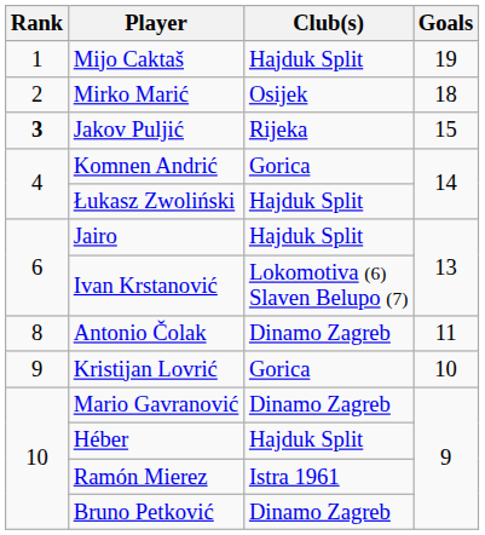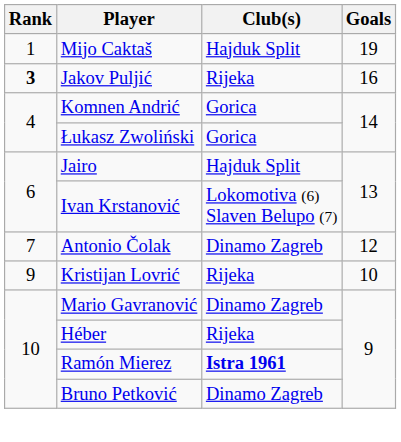 <table class="wikitable" style="text-align:center">
 <tr>
 <th>Rank</th>
 <th>Player</th>
 <th>Club(s)</th>
 <th>Goals</th>
 </tr>
 <tr>
 <td>1</td>
 <td align="left"> <a href='#'>Mijo Caktaš</a></td>
 <td align="left"><a href='#'>Hajduk Split</a></td>
 <td>19</td>
 </tr>
 <tr>
-<td>2</td>
-<td align="left"> <a href='#'>Mirko Marić</a></td>
-<td align="left"><a href='#'>Osijek</a></td>
-<td>18</td>
-</tr>
-<tr>
 <td><strong>3</strong></td>
 <td align="left"> <a href='#'>Jakov Puljić</a></td>
 <td align="left"><a href='#'>Rijeka</a></td>
-<td>15</td>
+<td>16</td>
 </tr>
 <tr>
 <td rowspan=2>4</td>
 <td align="left"> <a href='#'>Komnen Andrić</a></td>
 <td align="left"><a href='#'>Gorica</a></td>
 <td rowspan=2>14</td>
 </tr>
 <tr>
 <td align="left"> <a href='#'>Łukasz Zwoliński</a></td>
-<td align="left"><a href='#'>Hajduk Split</a></td>
+<td align="left"><a href='#'>Gorica</a></td>
 </tr>
 <tr>
 <td rowspan=2>6</td>
 <td align="left"> <a href='#'>Jairo</a></td>
 <td align="left"><a href='#'>Hajduk Split</a></td>
 <td rowspan=2>13</td>
 </tr>
 <tr>
 <td align="left"> <a href='#'>Ivan Krstanović</a></td>
 <td align="left"><a href='#'>Lokomotiva</a> <small>(6)</small><br><a href='#'>Slaven Belupo</a> <small>(7)</small></td>
 </tr>
 <tr>
-<td>8</td>
+<td>7</td>
 <td align="left"> <a href='#'>Antonio Čolak</a></td>
 <td align="left"><a href='#'>Dinamo Zagreb</a></td>
-<td>11</td>
+<td>12</td>
 </tr>
 <tr>
 <td>9</td>
 <td align="left"> <a href='#'>Kristijan Lovrić</a></td>
-<td align="left"><a href='#'>Gorica</a></td>
+<td align="left"><a href='#'>Rijeka</a></td>
 <td>10</td>
 </tr>
 <tr>
 <td rowspan=4>10</td>
 <td align="left"> <a href='#'>Mario Gavranović</a></td>
 <td align="left"><a href='#'>Dinamo Zagreb</a></td>
 <td rowspan=4>9</td>
 </tr>
 <tr>
 <td align="left"> <a href='#'>Héber</a></td>
-<td align="left"><a href='#'>Hajduk Split</a></td>
+<td align="left"><a href='#'>Rijeka</a></td>
 </tr>
 <tr>
 <td align="left"> <a href='#'>Ramón Mierez</a></td>
-<td align="left"><a href='#'>Istra 1961</a></td>
+<td align="left"><strong><a href='#'>Istra 1961</a></strong></td>
 </tr>
 <tr>
 <td align="left"> <a href='#'>Bruno Petković</a></td>
 <td align="left"><a href='#'>Dinamo Zagreb</a></td>
 </tr>
 </table>
